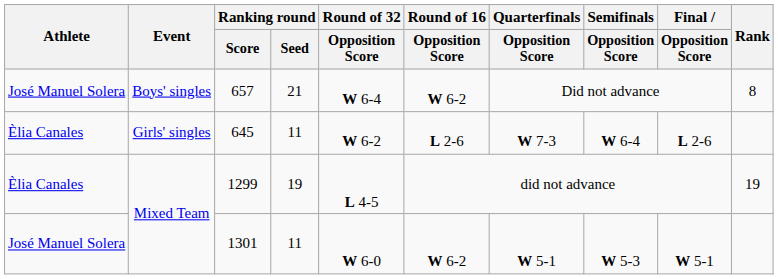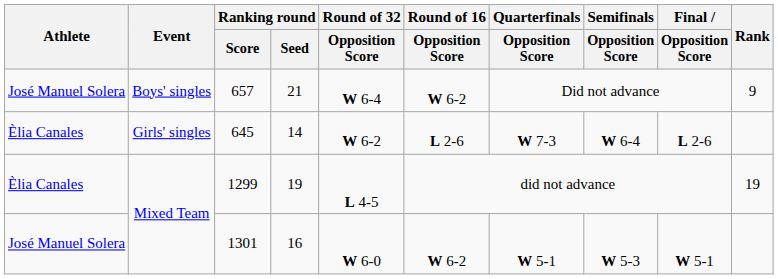 <table class="wikitable" style="font-size:90%;">
 <tr>
 <th rowspan="2">Athlete</th>
 <th rowspan="2">Event</th>
 <th colspan="2">Ranking round</th>
 <th>Round of 32</th>
 <th>Round of 16</th>
 <th>Quarterfinals</th>
 <th>Semifinals</th>
 <th>Final / </th>
 <th rowspan=2>Rank</th>
 </tr>
 <tr style="font-size:95%">
 <th>Score</th>
 <th>Seed</th>
 <th>Opposition<br>Score</th>
 <th>Opposition<br>Score</th>
 <th>Opposition<br>Score</th>
 <th>Opposition<br>Score</th>
 <th>Opposition<br>Score</th>
 </tr>
 <tr align=center>
 <td align=left><a href='#'>José Manuel Solera</a></td>
 <td><a href='#'>Boys' singles</a></td>
 <td>657</td>
 <td>21</td>
 <td><br><strong>W</strong> 6-4</td>
 <td><br><strong>W</strong> 6-2</td>
 <td colspan=3>Did not advance</td>
-<td>8</td>
+<td>9</td>
 </tr>
 <tr align=center>
 <td align=left><a href='#'>Èlia Canales</a></td>
 <td><a href='#'>Girls' singles</a></td>
 <td>645</td>
-<td>11</td>
+<td>14</td>
 <td><br><strong>W</strong> 6-2</td>
 <td><br><strong>L</strong> 2-6</td>
 <td><br><strong>W</strong> 7-3</td>
 <td><br><strong>W</strong> 6-4</td>
 <td><br><strong>L</strong> 2-6</td>
 <td></td>
 </tr>
 <tr align=center>
 <td align=left><a href='#'>Èlia Canales</a><br></td>
 <td rowspan=2><a href='#'>Mixed Team</a></td>
 <td>1299</td>
 <td>19</td>
 <td><br><br><strong>L</strong> 4-5</td>
 <td colspan=4>did not advance</td>
 <td>19</td>
 </tr>
 <tr align=center>
 <td align=left><a href='#'>José Manuel Solera</a><br></td>
 <td>1301</td>
-<td>11</td>
+<td>16</td>
 <td><br><br><strong>W</strong> 6-0</td>
 <td><br><br><strong>W</strong> 6-2</td>
 <td><br><br><strong>W</strong> 5-1</td>
 <td><br><br><strong>W</strong> 5-3</td>
 <td><br><br><strong>W</strong> 5-1</td>
 <td></td>
 </tr>
 </table>
